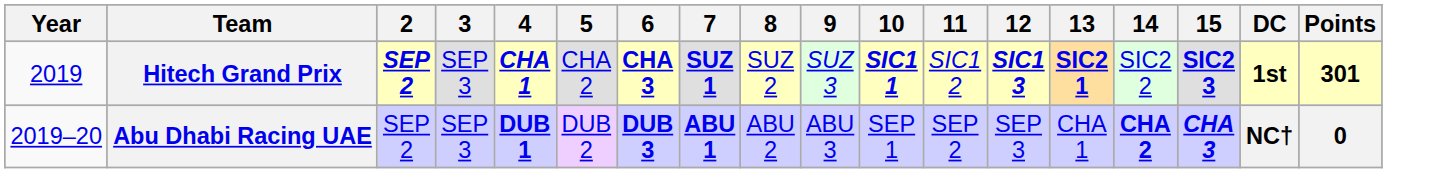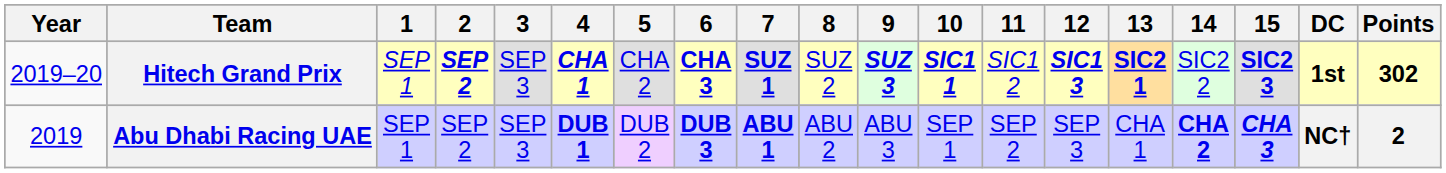 <table class="wikitable" style="text-align:center; font-size:85%">
 <tr>
 <th>Year</th>
 <th>Team</th>
+<th>1</th>
 <th>2</th>
 <th>3</th>
 <th>4</th>
 <th>5</th>
 <th>6</th>
 <th>7</th>
 <th>8</th>
 <th>9</th>
 <th>10</th>
 <th>11</th>
 <th>12</th>
 <th>13</th>
 <th>14</th>
 <th>15</th>
 <th>DC</th>
 <th>Points</th>
 </tr>
 <tr>
-<td><a href='#'>2019</a></td>
+<td nowrap><a href='#'>2019–20</a></td>
 <th nowrap><a href='#'>Hitech Grand Prix</a></th>
+<td style="background:#FFFFBF;"><em><a href='#'>SEP<br>1</a></em><br></td>
 <td style="background:#FFFFBF;"><strong><em><a href='#'>SEP<br>2</a></em><br></strong></td>
 <td style="background:#DFDFDF;"><a href='#'>SEP<br>3</a><br></td>
 <td style="background:#FFFFBF;"><strong><em><a href='#'>CHA<br>1</a></em></strong><br></td>
 <td style="background:#DFDFDF;"><a href='#'>CHA<br>2</a><br></td>
 <td style="background:#FFFFBF;"><strong><a href='#'>CHA<br>3</a></strong><br></td>
 <td style="background:#DFDFDF;"><strong><a href='#'>SUZ<br>1</a></strong><br></td>
 <td style="background:#FFFFBF;"><a href='#'>SUZ<br>2</a><br></td>
-<td style="background:#DFFFDF;"><em><a href='#'>SUZ<br>3</a></em><br></td>
+<td style="background:#DFFFDF;"><strong><em><a href='#'>SUZ<br>3</a></em><br></strong></td>
 <td style="background:#FFFFBF;"><strong><em><a href='#'>SIC1<br>1</a></em></strong><br></td>
 <td style="background:#FFFFBF;"><em><a href='#'>SIC1<br>2</a></em><br></td>
 <td style="background:#FFFFBF;"><strong><em><a href='#'>SIC1<br>3</a></em></strong><br></td>
 <td style="background:#FFDF9F;"><strong><a href='#'>SIC2<br>1</a></strong><br></td>
 <td style="background:#DFFFDF;"><a href='#'>SIC2<br>2</a><br></td>
 <td style="background:#DFDFDF;"><strong><a href='#'>SIC2<br>3</a></strong><br></td>
 <th style="background:#FFFFBF">1st</th>
-<th style="background:#FFFFBF">301</th>
+<th style="background:#FFFFBF">302</th>
 </tr>
 <tr>
-<td nowrap><a href='#'>2019–20</a></td>
+<td><a href='#'>2019</a></td>
 <th nowrap><a href='#'>Abu Dhabi Racing UAE</a></th>
+<td style="background:#CFCFFF;"><a href='#'>SEP<br>1</a><br></td>
 <td style="background:#CFCFFF;"><a href='#'>SEP<br>2</a><br></td>
 <td style="background:#CFCFFF;"><a href='#'>SEP<br>3</a><br></td>
 <td style="background:#CFCFFF;"><strong><a href='#'>DUB<br>1</a></strong><br></td>
 <td style="background:#EFCFFF;"><a href='#'>DUB<br>2</a><br></td>
 <td style="background:#CFCFFF;"><strong><a href='#'>DUB<br>3</a></strong><br></td>
 <td style="background:#CFCFFF;"><strong><a href='#'>ABU<br>1</a></strong><br></td>
 <td style="background:#CFCFFF;"><a href='#'>ABU<br>2</a><br></td>
 <td style="background:#CFCFFF;"><a href='#'>ABU<br>3</a><br></td>
 <td style="background:#CFCFFF;"><a href='#'>SEP<br>1</a><br></td>
 <td style="background:#CFCFFF;"><a href='#'>SEP<br>2</a><br></td>
 <td style="background:#CFCFFF;"><a href='#'>SEP<br>3</a><br></td>
 <td style="background:#CFCFFF;"><a href='#'>CHA<br>1</a><br></td>
 <td style="background:#CFCFFF;"><strong><a href='#'>CHA<br>2</a><br></strong></td>
 <td style="background:#CFCFFF;"><strong><em><a href='#'>CHA<br>3</a></em></strong><br></td>
 <th>NC†</th>
-<th>0</th>
+<th>2</th>
 </tr>
 </table>
